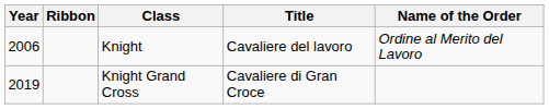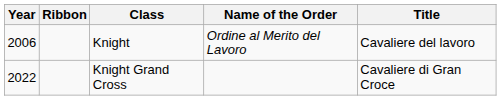 <table class="wikitable" style="text-align:left">
 <tr>
 <th>Year</th>
 <th>Ribbon</th>
 <th>Class</th>
+<th>Name of the Order</th>
 <th>Title</th>
-<th>Name of the Order</th>
 </tr>
 <tr>
 <td>2006 </td>
 <td></td>
 <td>Knight</td>
+<td><em>Ordine al Merito del Lavoro</em></td>
 <td>Cavaliere del lavoro</td>
-<td><em>Ordine al Merito del Lavoro</em></td>
 </tr>
 <tr>
-<td>2019 </td>
+<td>2022 </td>
 <td></td>
 <td>Knight Grand Cross</td>
+<td></td>
 <td>Cavaliere di Gran Croce</td>
-<td></td>
 </tr>
 </table>
